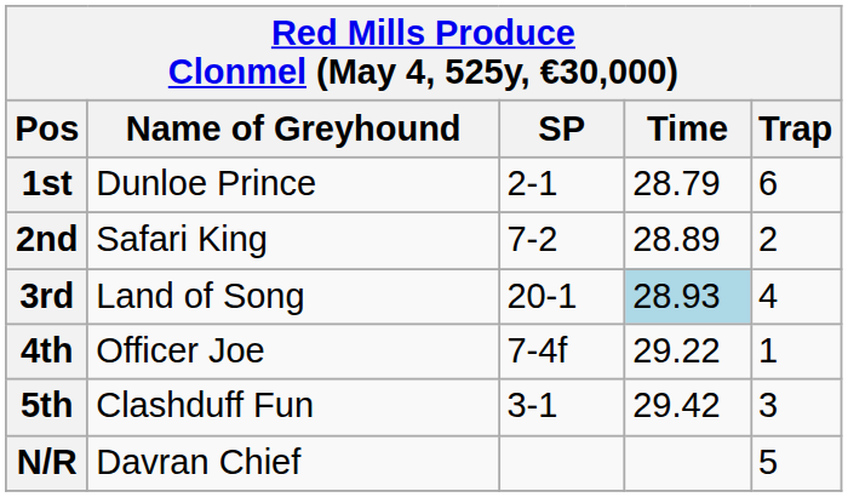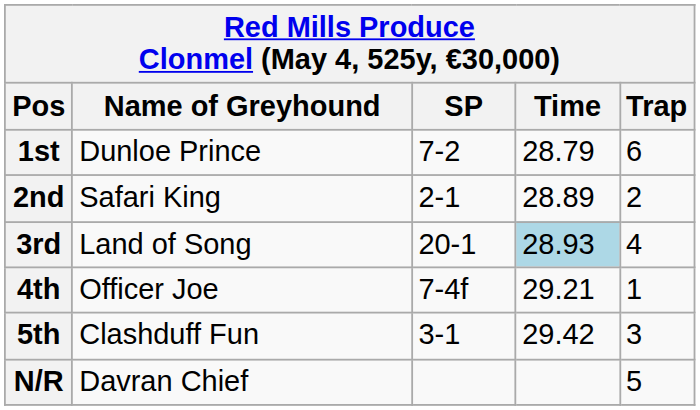 <table class="wikitable">
 <tr>
 <th colspan="6"><a href='#'>Red Mills Produce</a><br> <a href='#'>Clonmel</a> (May 4, 525y, €30,000)</th>
 </tr>
 <tr>
 <th width=30>Pos</th>
 <th width=180>Name of Greyhound</th>
 <th width=50>SP</th>
 <th width=50>Time</th>
 <th width=30>Trap</th>
 </tr>
 <tr>
 <th>1st</th>
 <td>Dunloe Prince</td>
-<td>2-1</td>
+<td>7-2</td>
 <td>28.79</td>
 <td>6</td>
 </tr>
 <tr>
 <th>2nd</th>
 <td>Safari King</td>
-<td>7-2</td>
+<td>2-1</td>
 <td>28.89</td>
 <td>2</td>
 </tr>
 <tr>
 <th>3rd</th>
 <td>Land of Song</td>
 <td>20-1</td>
 <td style="background: lightblue;">28.93</td>
 <td>4</td>
 </tr>
 <tr>
 <th>4th</th>
 <td>Officer Joe</td>
 <td>7-4f</td>
-<td>29.22</td>
+<td>29.21</td>
 <td>1</td>
 </tr>
 <tr>
 <th>5th</th>
 <td>Clashduff Fun </td>
 <td>3-1</td>
 <td>29.42</td>
 <td>3</td>
 </tr>
 <tr>
 <th>N/R</th>
 <td>Davran Chief</td>
 <td></td>
 <td></td>
 <td>5</td>
 </tr>
 </table>
